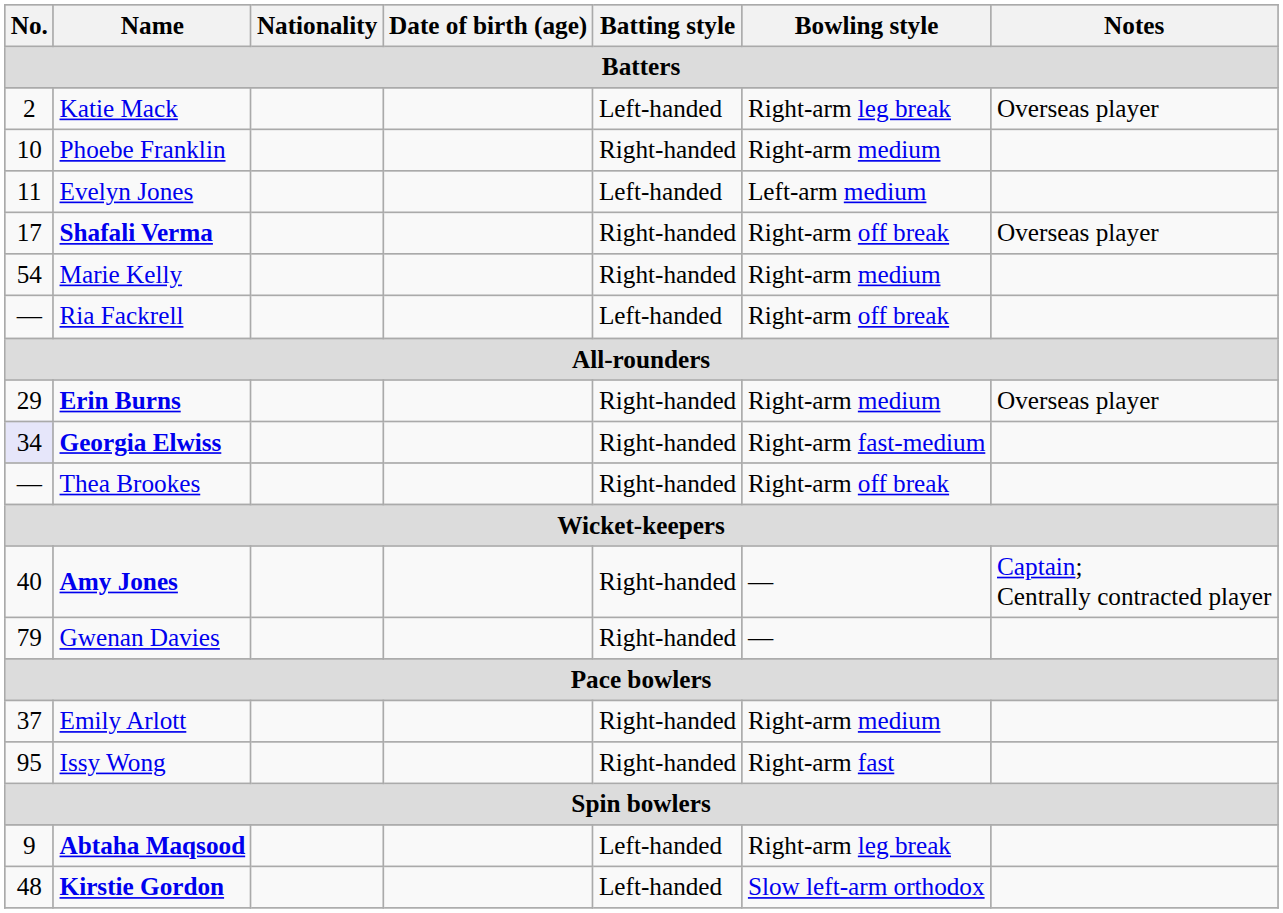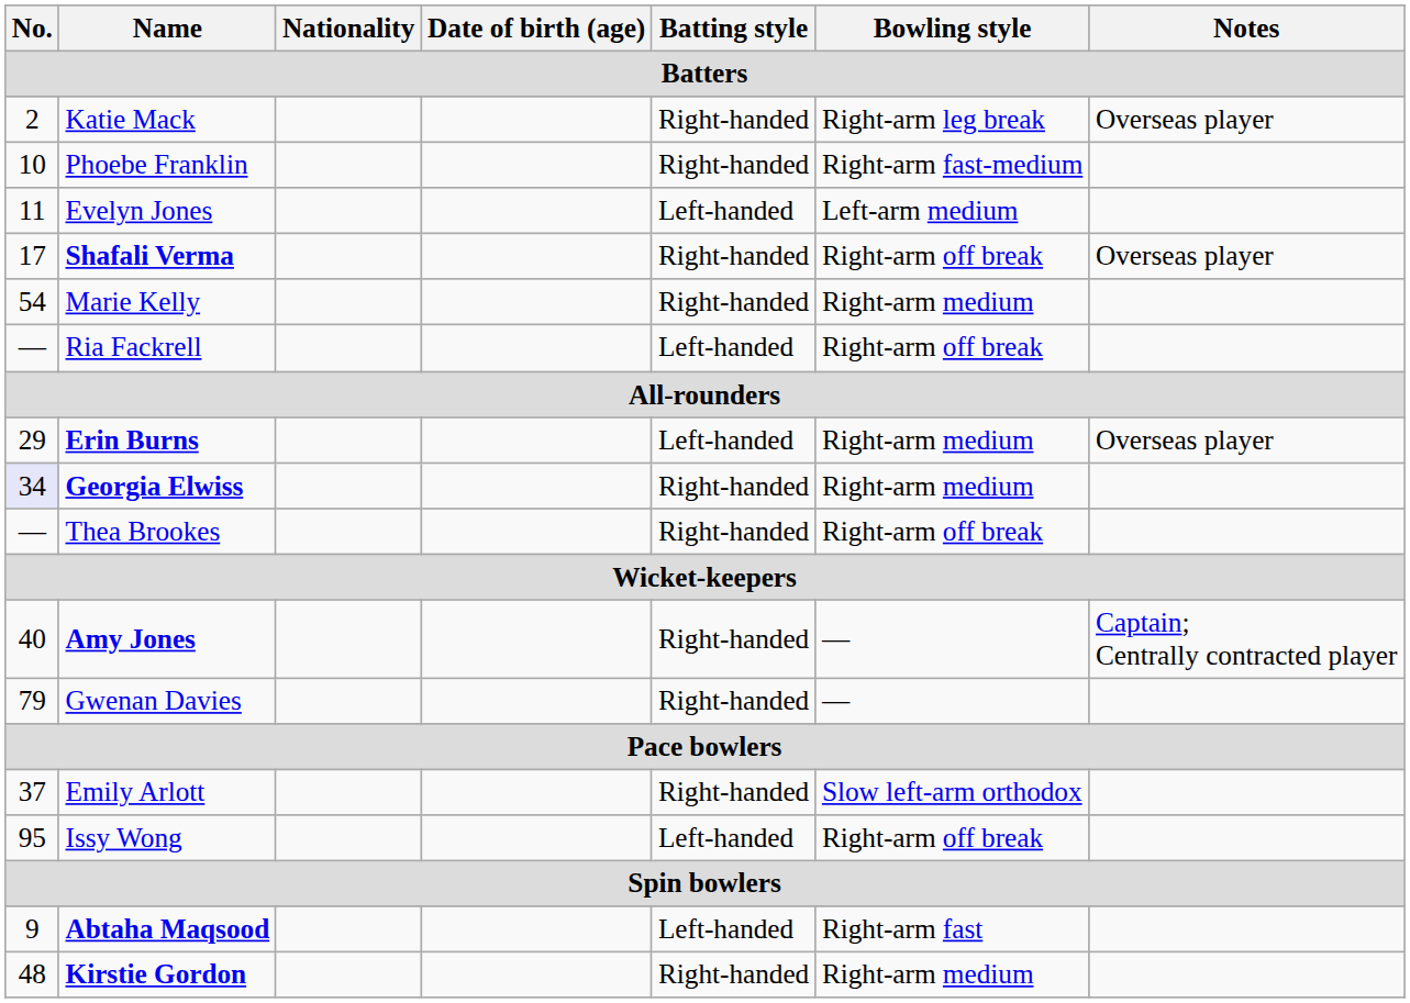 <table class="wikitable" style="font-size:95%;">
 <tr>
 <th>No.</th>
 <th>Name</th>
 <th>Nationality</th>
 <th>Date of birth (age)</th>
 <th>Batting style</th>
 <th>Bowling style</th>
 <th>Notes</th>
 </tr>
 <tr>
 <th colspan="7" style="background: #DCDCDC" align=right>Batters</th>
 </tr>
 <tr>
 <td style="text-align:center">2</td>
 <td><a href='#'>Katie Mack</a></td>
 <td></td>
 <td></td>
-<td>Left-handed</td>
+<td>Right-handed</td>
 <td>Right-arm <a href='#'>leg break</a></td>
 <td>Overseas player</td>
 </tr>
 <tr>
 <td style="text-align:center">10</td>
 <td><a href='#'>Phoebe Franklin</a></td>
 <td></td>
 <td></td>
 <td>Right-handed</td>
-<td>Right-arm <a href='#'>medium</a></td>
+<td>Right-arm <a href='#'>fast-medium</a></td>
 <td></td>
 </tr>
 <tr>
 <td style="text-align:center">11</td>
 <td><a href='#'>Evelyn Jones</a></td>
 <td></td>
 <td></td>
 <td>Left-handed</td>
 <td>Left-arm <a href='#'>medium</a></td>
 <td></td>
 </tr>
 <tr>
 <td style="text-align:center">17</td>
 <td><strong><a href='#'>Shafali Verma</a></strong></td>
 <td></td>
 <td></td>
 <td>Right-handed</td>
 <td>Right-arm <a href='#'>off break</a></td>
 <td>Overseas player</td>
 </tr>
 <tr>
 <td style="text-align:center">54</td>
 <td><a href='#'>Marie Kelly</a></td>
 <td></td>
 <td></td>
 <td>Right-handed</td>
 <td>Right-arm <a href='#'>medium</a></td>
 <td></td>
 </tr>
 <tr>
 <td style="text-align:center">—</td>
 <td><a href='#'>Ria Fackrell</a></td>
 <td></td>
 <td></td>
 <td>Left-handed</td>
 <td>Right-arm <a href='#'>off break</a></td>
 <td></td>
 </tr>
 <tr>
 <th colspan="7" style="background: #DCDCDC" align=right>All-rounders</th>
 </tr>
 <tr>
 <td style="text-align:center">29</td>
 <td><strong><a href='#'>Erin Burns</a></strong></td>
 <td></td>
 <td></td>
-<td>Right-handed</td>
+<td>Left-handed</td>
 <td>Right-arm <a href='#'>medium</a></td>
 <td>Overseas player</td>
 </tr>
 <tr>
 <td style="background: lavender; text-align:center">34</td>
 <td><strong><a href='#'>Georgia Elwiss</a></strong></td>
 <td></td>
 <td></td>
 <td>Right-handed</td>
-<td>Right-arm <a href='#'>fast-medium</a></td>
+<td>Right-arm <a href='#'>medium</a></td>
 <td></td>
 </tr>
 <tr>
 <td style="text-align:center">—</td>
 <td><a href='#'>Thea Brookes</a></td>
 <td></td>
 <td></td>
 <td>Right-handed</td>
 <td>Right-arm <a href='#'>off break</a></td>
 <td></td>
 </tr>
 <tr>
 <th colspan="7" style="background: #DCDCDC" align=right>Wicket-keepers</th>
 </tr>
 <tr>
 <td style="text-align:center">40</td>
 <td><strong><a href='#'>Amy Jones</a></strong></td>
 <td></td>
 <td></td>
 <td>Right-handed</td>
 <td>—</td>
 <td><a href='#'>Captain</a>; <br>Centrally contracted player</td>
 </tr>
 <tr>
 <td style="text-align:center">79</td>
 <td><a href='#'>Gwenan Davies</a></td>
 <td></td>
 <td></td>
 <td>Right-handed</td>
 <td>—</td>
 <td></td>
 </tr>
 <tr>
 <th colspan="7" style="background: #DCDCDC" align=right>Pace bowlers</th>
 </tr>
 <tr>
 <td style="text-align:center">37</td>
 <td><a href='#'>Emily Arlott</a></td>
 <td></td>
 <td></td>
 <td>Right-handed</td>
-<td>Right-arm <a href='#'>medium</a></td>
+<td><a href='#'>Slow left-arm orthodox</a></td>
 <td></td>
 </tr>
 <tr>
 <td style="text-align:center">95</td>
 <td><a href='#'>Issy Wong</a></td>
 <td></td>
 <td></td>
-<td>Right-handed</td>
-<td>Right-arm <a href='#'>fast</a></td>
+<td>Left-handed</td>
+<td>Right-arm <a href='#'>off break</a></td>
 <td></td>
 </tr>
 <tr>
 <th colspan="7" style="background: #DCDCDC" align=right>Spin bowlers</th>
 </tr>
 <tr>
 <td style="text-align:center">9</td>
 <td><strong><a href='#'>Abtaha Maqsood</a></strong></td>
 <td></td>
 <td></td>
 <td>Left-handed</td>
-<td>Right-arm <a href='#'>leg break</a></td>
+<td>Right-arm <a href='#'>fast</a></td>
 <td></td>
 </tr>
 <tr>
 <td style="text-align:center">48</td>
 <td><strong><a href='#'>Kirstie Gordon</a></strong></td>
 <td></td>
 <td></td>
-<td>Left-handed</td>
-<td><a href='#'>Slow left-arm orthodox</a></td>
+<td>Right-handed</td>
+<td>Right-arm <a href='#'>medium</a></td>
 <td></td>
 </tr>
 </table>
